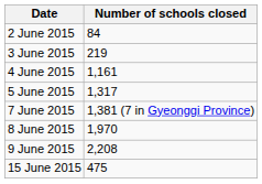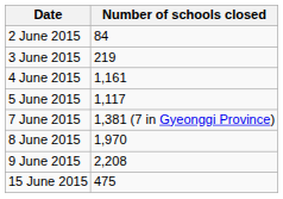 <table class="wikitable sortable">
 <tr>
 <th>Date</th>
 <th>Number of schools closed</th>
 </tr>
 <tr>
 <td>2 June 2015</td>
 <td>84</td>
 </tr>
 <tr>
 <td>3 June 2015</td>
 <td>219</td>
 </tr>
 <tr>
 <td>4 June 2015</td>
 <td>1,161</td>
 </tr>
 <tr>
 <td>5 June 2015</td>
-<td>1,317</td>
+<td>1,117</td>
 </tr>
 <tr>
 <td>7 June 2015</td>
 <td>1,381 (7 in <a href='#'>Gyeonggi Province</a>)</td>
 </tr>
 <tr>
 <td>8 June 2015</td>
 <td>1,970</td>
 </tr>
 <tr>
 <td>9 June 2015</td>
 <td>2,208</td>
 </tr>
 <tr>
 <td>15 June 2015</td>
 <td>475</td>
 </tr>
 </table>
